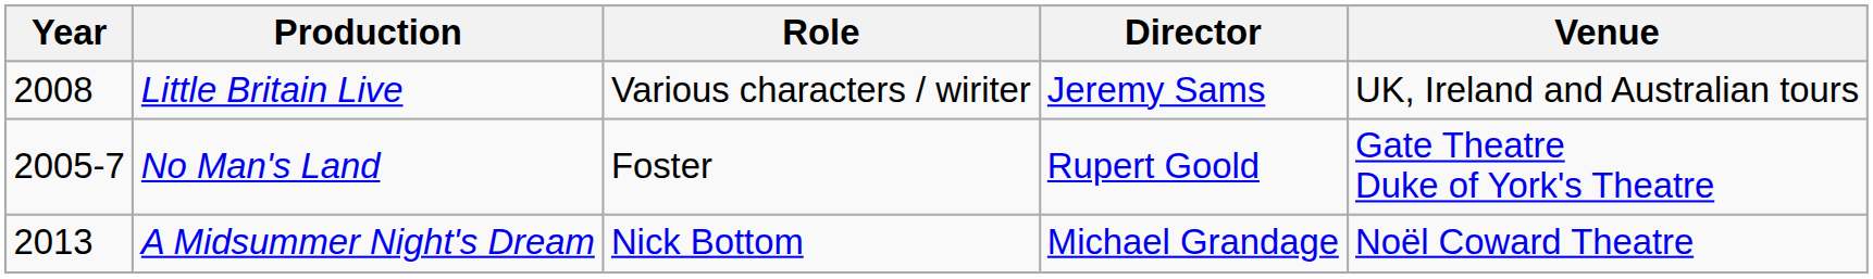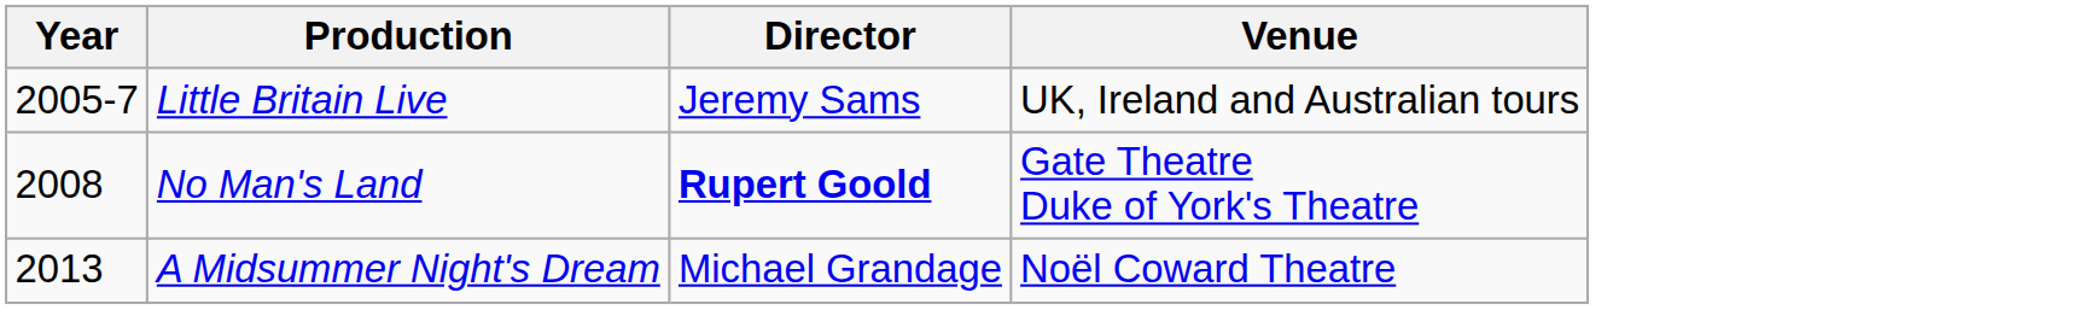 <table class="wikitable">
 <tr>
 <th>Year</th>
 <th>Production</th>
-<th>Role</th>
 <th>Director</th>
 <th>Venue</th>
 </tr>
 <tr>
-<td>2008</td>
+<td>2005-7</td>
 <td><em><a href='#'>Little Britain Live</a></em></td>
-<td>Various characters / wiriter</td>
 <td><a href='#'>Jeremy Sams</a></td>
 <td>UK, Ireland and Australian tours</td>
 </tr>
 <tr>
-<td>2005-7</td>
+<td>2008</td>
 <td><em><a href='#'>No Man's Land</a></em></td>
-<td>Foster</td>
-<td><a href='#'>Rupert Goold</a></td>
+<td><strong><a href='#'>Rupert Goold</a></strong></td>
 <td><a href='#'>Gate Theatre</a><br><a href='#'>Duke of York's Theatre</a></td>
 </tr>
 <tr>
 <td>2013</td>
 <td><em><a href='#'>A Midsummer Night's Dream</a></em></td>
-<td><a href='#'>Nick Bottom</a></td>
 <td><a href='#'>Michael Grandage</a></td>
 <td><a href='#'>Noël Coward Theatre</a></td>
 </tr>
 </table>
